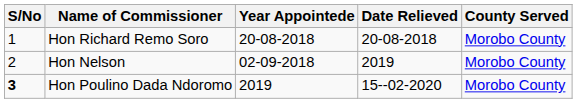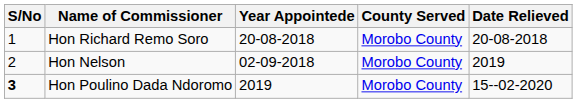 <table class="wikitable">
 <tr>
 <th>S/No</th>
 <th>Name of Commissioner</th>
 <th>Year Appointede</th>
+<th>County Served</th>
 <th>Date Relieved</th>
-<th>County Served</th>
 </tr>
 <tr>
 <td>1</td>
 <td>Hon Richard Remo Soro</td>
 <td>20-08-2018</td>
+<td><a href='#'>Morobo County</a></td>
 <td>20-08-2018</td>
-<td><a href='#'>Morobo County</a></td>
 </tr>
 <tr>
 <td>2</td>
 <td>Hon Nelson</td>
 <td>02-09-2018</td>
+<td><a href='#'>Morobo County</a></td>
 <td>2019</td>
-<td><a href='#'>Morobo County</a></td>
 </tr>
 <tr>
 <td><strong>3</strong></td>
 <td>Hon Poulino Dada Ndoromo</td>
 <td>2019</td>
+<td><a href='#'>Morobo County</a></td>
 <td>15--02-2020</td>
-<td><a href='#'>Morobo County</a></td>
 </tr>
 </table>
